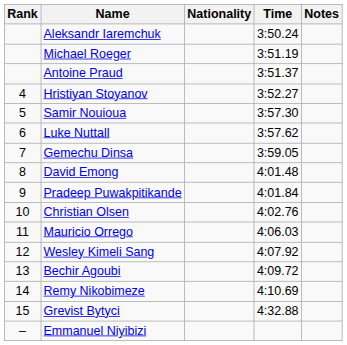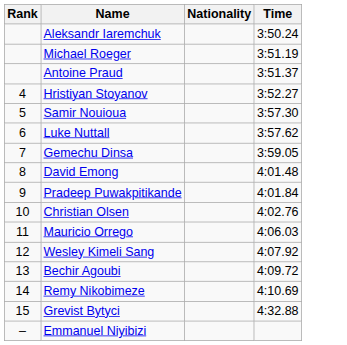 <table class="wikitable sortable" style="text-align:center">
 <tr>
 <th>Rank</th>
 <th>Name</th>
 <th>Nationality</th>
 <th>Time</th>
-<th>Notes</th>
 </tr>
 <tr>
 <td></td>
 <td align="left"><a href='#'>Aleksandr Iaremchuk</a></td>
 <td align="left"></td>
 <td>3:50.24</td>
-<td></td>
 </tr>
 <tr>
 <td></td>
 <td align="left"><a href='#'>Michael Roeger</a></td>
 <td align="left"></td>
 <td>3:51.19</td>
-<td></td>
 </tr>
 <tr>
 <td></td>
 <td align="left"><a href='#'>Antoine Praud</a></td>
 <td align="left"></td>
 <td>3:51.37</td>
-<td></td>
 </tr>
 <tr>
 <td>4</td>
 <td align="left"><a href='#'>Hristiyan Stoyanov</a></td>
 <td align="left"></td>
 <td>3:52.27</td>
-<td></td>
 </tr>
 <tr>
 <td>5</td>
 <td align="left"><a href='#'>Samir Nouioua</a></td>
 <td align="left"></td>
 <td>3:57.30</td>
-<td></td>
 </tr>
 <tr>
 <td>6</td>
 <td align="left"><a href='#'>Luke Nuttall</a></td>
 <td align="left"></td>
 <td>3:57.62</td>
-<td></td>
 </tr>
 <tr>
 <td>7</td>
 <td align="left"><a href='#'>Gemechu Dinsa</a></td>
 <td align="left"></td>
 <td>3:59.05</td>
-<td></td>
 </tr>
 <tr>
 <td>8</td>
 <td align="left"><a href='#'>David Emong</a></td>
 <td align="left"></td>
 <td>4:01.48</td>
-<td></td>
 </tr>
 <tr>
 <td>9</td>
 <td align="left"><a href='#'>Pradeep Puwakpitikande</a></td>
 <td align="left"></td>
 <td>4:01.84</td>
-<td></td>
 </tr>
 <tr>
 <td>10</td>
 <td align="left"><a href='#'>Christian Olsen</a></td>
 <td align="left"></td>
 <td>4:02.76</td>
-<td></td>
 </tr>
 <tr>
 <td>11</td>
 <td align="left"><a href='#'>Mauricio Orrego</a></td>
 <td align="left"></td>
 <td>4:06.03</td>
-<td></td>
 </tr>
 <tr>
 <td>12</td>
 <td align="left"><a href='#'>Wesley Kimeli Sang</a></td>
 <td align="left"></td>
 <td>4:07.92</td>
-<td></td>
 </tr>
 <tr>
 <td>13</td>
 <td align="left"><a href='#'>Bechir Agoubi</a></td>
 <td align="left"></td>
 <td>4:09.72</td>
-<td></td>
 </tr>
 <tr>
 <td>14</td>
 <td align="left"><a href='#'>Remy Nikobimeze</a></td>
 <td align="left"></td>
 <td>4:10.69</td>
-<td></td>
 </tr>
 <tr>
 <td>15</td>
 <td align="left"><a href='#'>Grevist Bytyci</a></td>
 <td align="left"></td>
 <td>4:32.88</td>
-<td></td>
 </tr>
 <tr>
 <td>–</td>
 <td align="left"><a href='#'>Emmanuel Niyibizi</a></td>
 <td align="left"></td>
 <td></td>
-<td></td>
 </tr>
 </table>
